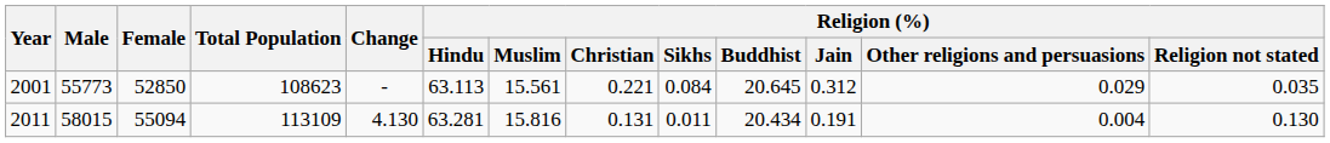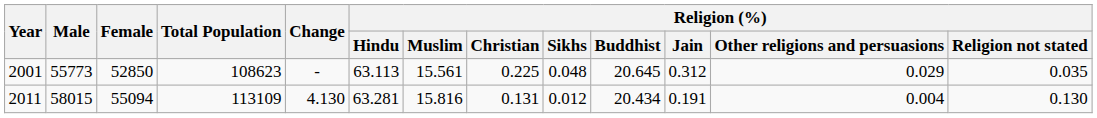 <table class="wikitable">
 <tr>
 <th rowspan="2">Year</th>
 <th rowspan="2">Male</th>
 <th rowspan="2">Female</th>
 <th rowspan="2">Total Population</th>
 <th rowspan="2">Change</th>
 <th colspan="8">Religion (%)</th>
 </tr>
 <tr>
 <th>Hindu</th>
 <th>Muslim</th>
 <th>Christian</th>
 <th>Sikhs</th>
 <th>Buddhist</th>
 <th>Jain</th>
 <th>Other religions and persuasions</th>
 <th>Religion not stated</th>
 </tr>
 <tr>
 <td>2001</td>
 <td style="text-align:right;">55773</td>
 <td style="text-align:right;">52850</td>
 <td style="text-align:right;">108623</td>
 <td style="text-align:center;">-</td>
 <td style="text-align:right;">63.113</td>
 <td style="text-align:right;">15.561</td>
-<td style="text-align:right;">0.221</td>
-<td style="text-align:right;">0.084</td>
+<td style="text-align:right;">0.225</td>
+<td style="text-align:right;">0.048</td>
 <td style="text-align:right;">20.645</td>
 <td style="text-align:right;">0.312</td>
 <td style="text-align:right;">0.029</td>
 <td style="text-align:right;">0.035</td>
 </tr>
 <tr>
 <td>2011</td>
 <td style="text-align:right;">58015</td>
 <td style="text-align:right;">55094</td>
 <td style="text-align:right;">113109</td>
 <td style="text-align:right;">4.130</td>
 <td style="text-align:right;">63.281</td>
 <td style="text-align:right;">15.816</td>
 <td style="text-align:right;">0.131</td>
-<td style="text-align:right;">0.011</td>
+<td style="text-align:right;">0.012</td>
 <td style="text-align:right;">20.434</td>
 <td style="text-align:right;">0.191</td>
 <td style="text-align:right;">0.004</td>
 <td style="text-align:right;">0.130</td>
 </tr>
 </table>
